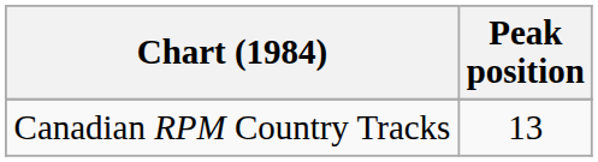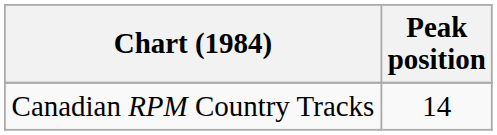 <table class="wikitable sorrtable">
 <tr>
 <th align="left">Chart (1984)</th>
 <th align="center">Peak<br>position</th>
 </tr>
 <tr>
 </tr>
 <tr>
 <td align="left">Canadian <em>RPM</em> Country Tracks</td>
-<td align="center">13</td>
+<td align="center">14</td>
 </tr>
 </table>
